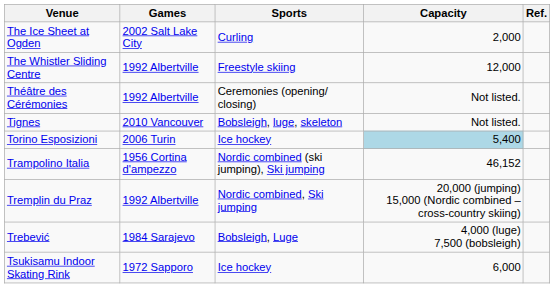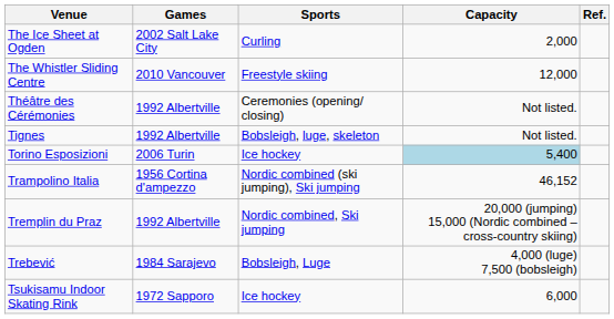 <table class="wikitable sortable" width=780px>
 <tr>
 <th>Venue</th>
 <th>Games</th>
 <th>Sports</th>
 <th>Capacity</th>
 <th>Ref.</th>
 </tr>
 <tr>
 <td><a href='#'>The Ice Sheet at Ogden</a></td>
 <td><a href='#'>2002 Salt Lake City</a></td>
 <td><a href='#'>Curling</a></td>
 <td align="right">2,000</td>
 <td align=center></td>
 </tr>
 <tr>
 <td><a href='#'>The Whistler Sliding Centre</a></td>
-<td><a href='#'>1992 Albertville</a></td>
+<td><a href='#'>2010 Vancouver</a></td>
 <td><a href='#'>Freestyle skiing</a></td>
 <td align="right">12,000</td>
 <td align=center></td>
 </tr>
 <tr>
 <td><a href='#'>Théâtre des Cérémonies</a></td>
 <td><a href='#'>1992 Albertville</a></td>
 <td>Ceremonies (opening/ closing)</td>
 <td align="right">Not listed.</td>
 <td align=center></td>
 </tr>
 <tr>
 <td><a href='#'>Tignes</a></td>
-<td><a href='#'>2010 Vancouver</a></td>
+<td><a href='#'>1992 Albertville</a></td>
 <td><a href='#'>Bobsleigh</a>, <a href='#'>luge</a>, <a href='#'>skeleton</a></td>
 <td align="right">Not listed.</td>
 <td align=center></td>
 </tr>
 <tr>
 <td><a href='#'>Torino Esposizioni</a></td>
 <td><a href='#'>2006 Turin</a></td>
 <td><a href='#'>Ice hockey</a></td>
 <td align="right" style="background: lightblue;">5,400</td>
 <td align=center></td>
 </tr>
 <tr>
 <td><a href='#'>Trampolino Italia</a></td>
 <td><a href='#'>1956 Cortina d'ampezzo</a></td>
 <td><a href='#'>Nordic combined</a> (ski jumping), <a href='#'>Ski jumping</a></td>
 <td align="right">46,152</td>
 <td align=center></td>
 </tr>
 <tr>
 <td><a href='#'>Tremplin du Praz</a></td>
 <td><a href='#'>1992 Albertville</a></td>
 <td><a href='#'>Nordic combined</a>, <a href='#'>Ski jumping</a></td>
 <td align="right">20,000 (jumping)<br>15,000 (Nordic combined – cross-country skiing)</td>
 <td align=center></td>
 </tr>
 <tr>
 <td><a href='#'>Trebević</a></td>
 <td><a href='#'>1984 Sarajevo</a></td>
 <td><a href='#'>Bobsleigh</a>, <a href='#'>Luge</a></td>
 <td align="right">4,000 (luge)<br>7,500 (bobsleigh)</td>
 <td align=center></td>
 </tr>
 <tr>
 <td><a href='#'>Tsukisamu Indoor Skating Rink</a></td>
 <td><a href='#'>1972 Sapporo</a></td>
 <td><a href='#'>Ice hockey</a></td>
 <td align="right">6,000</td>
 <td align=center></td>
 </tr>
 </table>
